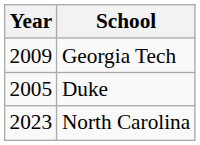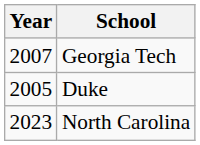 <table class="wikitable">
 <tr>
 <th>Year</th>
 <th>School</th>
 </tr>
 <tr>
-<td>2009</td>
+<td>2007</td>
 <td>Georgia Tech</td>
 </tr>
 <tr>
 <td>2005</td>
 <td>Duke</td>
 </tr>
 <tr>
 <td>2023</td>
 <td>North Carolina</td>
 </tr>
 </table>
